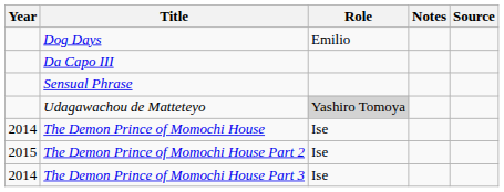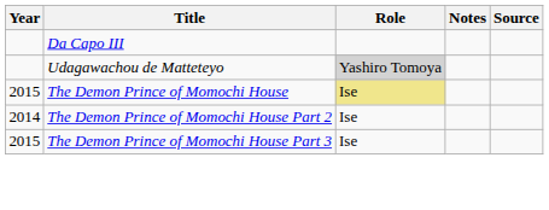 <table class="wikitable sortable plainrowheaders">
 <tr>
 <th>Year</th>
 <th>Title</th>
 <th>Role</th>
 <th class="unsortable">Notes</th>
 <th class="unsortable">Source</th>
 </tr>
 <tr>
 <td></td>
-<td><em><a href='#'>Dog Days</a></em></td>
-<td>Emilio</td>
-<td></td>
-<td></td>
-</tr>
-<tr>
-<td></td>
 <td><em><a href='#'>Da Capo III</a></em></td>
-<td></td>
-<td></td>
-<td></td>
-</tr>
-<tr>
-<td></td>
-<td><em><a href='#'>Sensual Phrase</a></em></td>
 <td></td>
 <td></td>
 <td></td>
 </tr>
 <tr>
 <td></td>
 <td><em>Udagawachou de Matteteyo</em></td>
 <td style="background: lightgrey;">Yashiro Tomoya</td>
 <td></td>
 <td></td>
 </tr>
 <tr>
+<td>2015</td>
+<td><em><a href='#'>The Demon Prince of Momochi House</a></em></td>
+<td style="background: khaki;">Ise</td>
+<td></td>
+<td></td>
+</tr>
+<tr>
 <td>2014</td>
-<td><em><a href='#'>The Demon Prince of Momochi House</a></em></td>
+<td><em><a href='#'>The Demon Prince of Momochi House Part 2</a></em></td>
 <td>Ise</td>
 <td></td>
 <td></td>
 </tr>
 <tr>
 <td>2015</td>
-<td><em><a href='#'>The Demon Prince of Momochi House Part 2</a></em></td>
-<td>Ise</td>
-<td></td>
-<td></td>
-</tr>
-<tr>
-<td>2014</td>
 <td><em><a href='#'>The Demon Prince of Momochi House Part 3</a></em></td>
 <td>Ise</td>
 <td></td>
 <td></td>
 </tr>
 </table>
